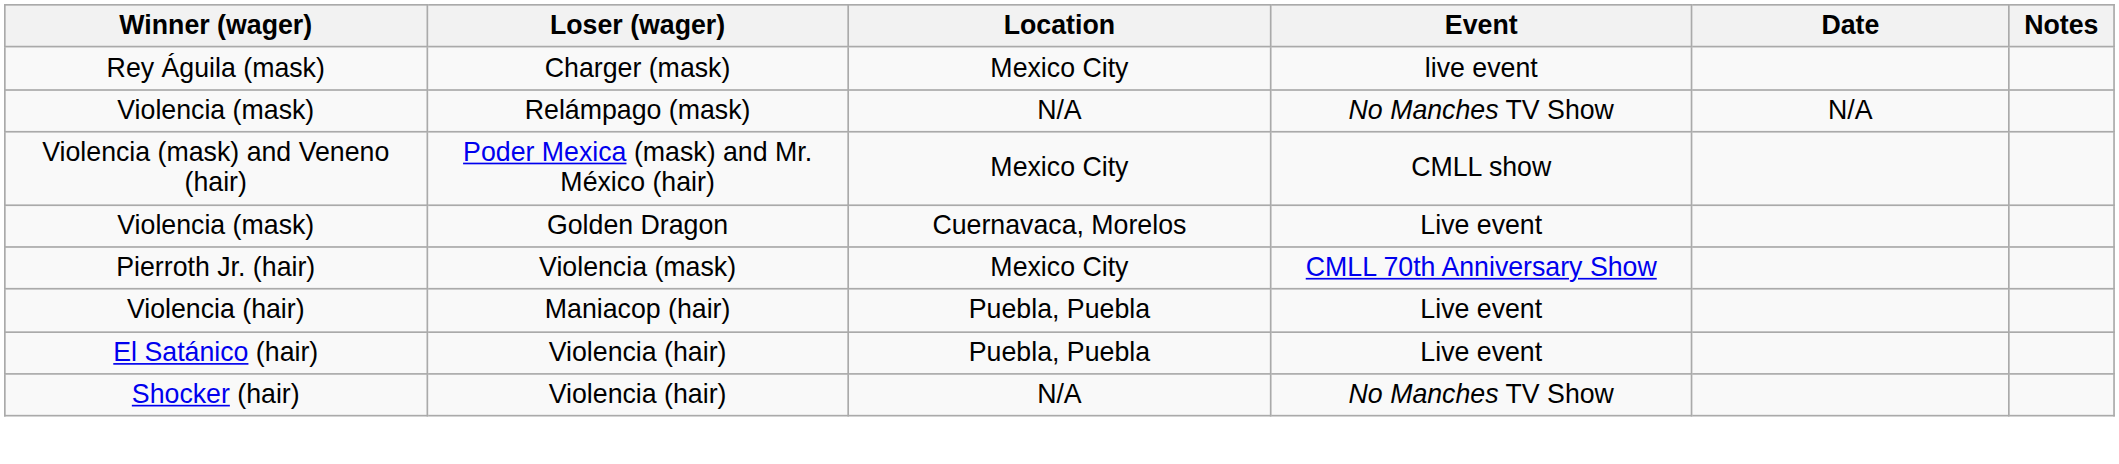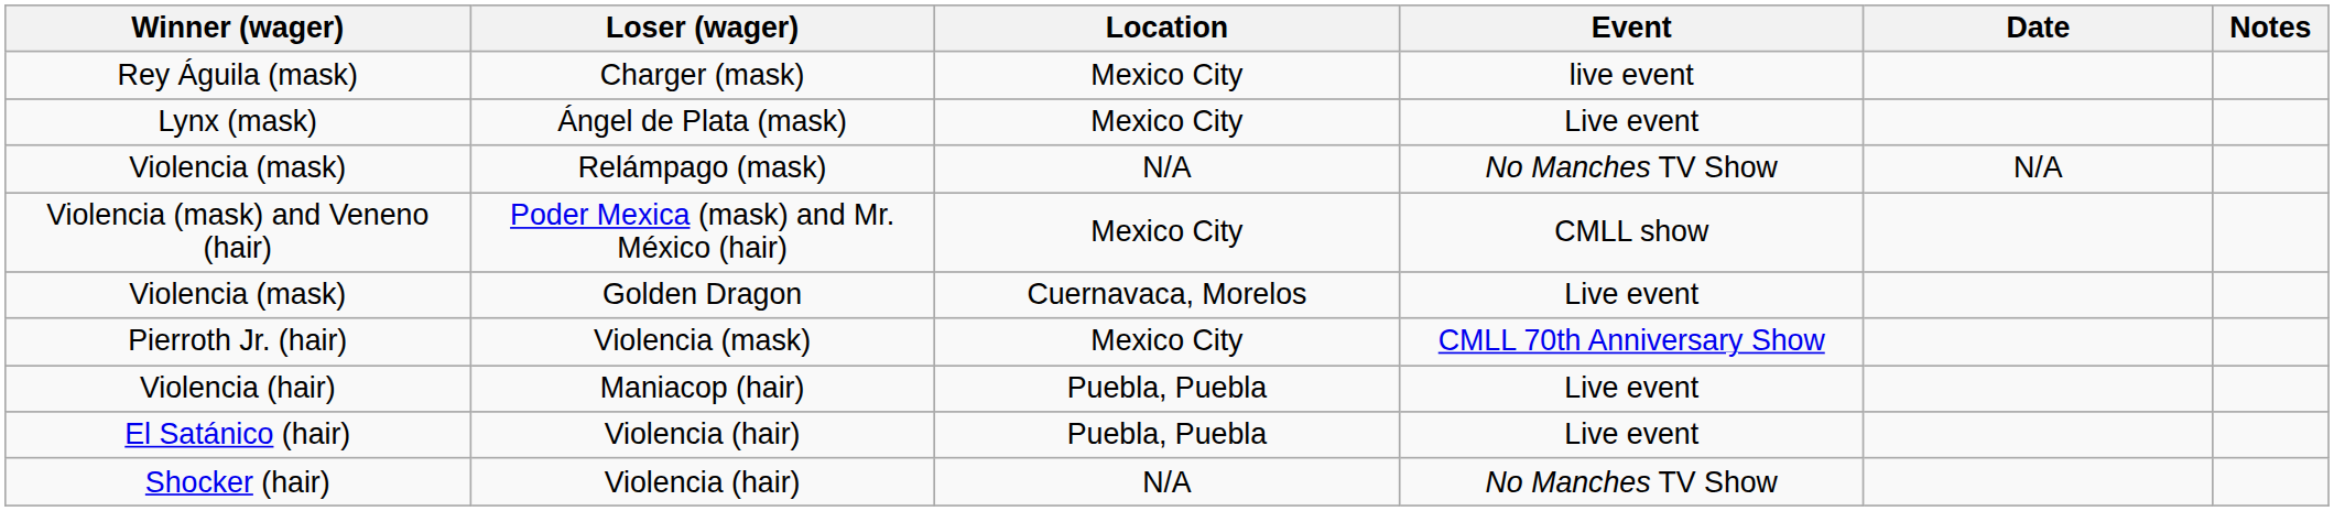 <table class="wikitable sortable" width=100%  style="text-align: center">
 <tr>
 <th width=20% scope="col">Winner (wager)</th>
 <th width=20% scope="col">Loser (wager)</th>
 <th width=20% scope="col">Location</th>
 <th width=20% scope="col">Event</th>
 <th width=15% scope="col">Date</th>
 <th class="unsortable" width=5% scope="col">Notes</th>
 </tr>
 <tr>
 <td>Rey Águila (mask)</td>
 <td>Charger (mask)</td>
 <td>Mexico City</td>
 <td>live event</td>
+<td></td>
+<td></td>
+</tr>
+<tr>
+<td>Lynx  (mask)</td>
+<td>Ángel de Plata (mask)</td>
+<td>Mexico City</td>
+<td>Live event</td>
 <td></td>
 <td></td>
 </tr>
 <tr>
 <td>Violencia (mask)</td>
 <td>Relámpago (mask)</td>
 <td>N/A</td>
 <td><em>No Manches</em> TV Show</td>
 <td>N/A</td>
 <td></td>
 </tr>
 <tr>
 <td>Violencia (mask) and Veneno (hair)</td>
 <td><a href='#'>Poder Mexica</a> (mask) and Mr. México (hair)</td>
 <td>Mexico City</td>
 <td>CMLL show</td>
 <td></td>
 <td></td>
 </tr>
 <tr>
 <td>Violencia (mask)</td>
 <td>Golden Dragon</td>
 <td>Cuernavaca, Morelos</td>
 <td>Live event</td>
 <td></td>
 <td></td>
 </tr>
 <tr>
 <td>Pierroth Jr. (hair)</td>
 <td>Violencia (mask)</td>
 <td>Mexico City</td>
 <td><a href='#'>CMLL 70th Anniversary Show</a></td>
 <td></td>
 <td></td>
 </tr>
 <tr>
 <td>Violencia (hair)</td>
 <td>Maniacop (hair)</td>
 <td>Puebla, Puebla</td>
 <td>Live event</td>
 <td></td>
 <td></td>
 </tr>
 <tr>
 <td><a href='#'>El Satánico</a>  (hair)</td>
 <td>Violencia (hair)</td>
 <td>Puebla, Puebla</td>
 <td>Live event</td>
 <td></td>
 <td></td>
 </tr>
 <tr>
 <td><a href='#'>Shocker</a> (hair)</td>
 <td>Violencia (hair)</td>
 <td>N/A</td>
 <td><em>No Manches</em> TV Show</td>
 <td></td>
 <td></td>
 </tr>
 </table>
